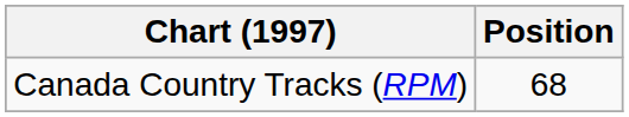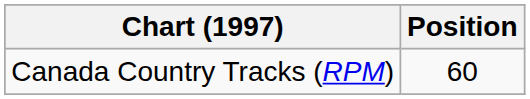 <table class="wikitable sortable">
 <tr>
 <th scope="col">Chart (1997)</th>
 <th scope="col">Position</th>
 </tr>
 <tr>
 <td>Canada Country Tracks (<em><a href='#'>RPM</a></em>)</td>
-<td align="center">68</td>
+<td align="center">60</td>
 </tr>
 </table>
